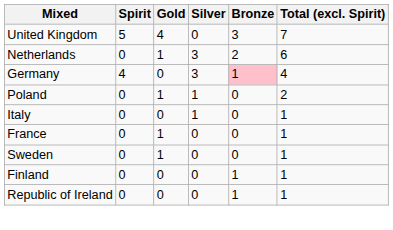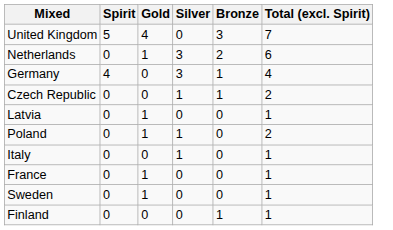 <table class="wikitable sortable">
 <tr>
 <th>Mixed</th>
 <th>Spirit</th>
 <th>Gold</th>
 <th>Silver</th>
 <th>Bronze</th>
 <th>Total (excl. Spirit)</th>
 </tr>
 <tr>
 <td>United Kingdom</td>
 <td>5</td>
 <td>4</td>
 <td>0</td>
 <td>3</td>
 <td>7</td>
 </tr>
 <tr>
 <td>Netherlands</td>
 <td>0</td>
 <td>1</td>
 <td>3</td>
 <td>2</td>
 <td>6</td>
 </tr>
 <tr>
 <td>Germany</td>
 <td>4</td>
 <td>0</td>
 <td>3</td>
-<td style="background: pink;">1</td>
+<td>1</td>
 <td>4</td>
+</tr>
+<tr>
+<td>Czech Republic</td>
+<td>0</td>
+<td>0</td>
+<td>1</td>
+<td>1</td>
+<td>2</td>
+</tr>
+<tr>
+<td>Latvia</td>
+<td>0</td>
+<td>1</td>
+<td>0</td>
+<td>0</td>
+<td>1</td>
 </tr>
 <tr>
 <td>Poland</td>
 <td>0</td>
 <td>1</td>
 <td>1</td>
 <td>0</td>
 <td>2</td>
 </tr>
 <tr>
 <td>Italy</td>
 <td>0</td>
 <td>0</td>
 <td>1</td>
 <td>0</td>
 <td>1</td>
 </tr>
 <tr>
 <td>France</td>
 <td>0</td>
 <td>1</td>
 <td>0</td>
 <td>0</td>
 <td>1</td>
 </tr>
 <tr>
 <td>Sweden</td>
 <td>0</td>
 <td>1</td>
 <td>0</td>
 <td>0</td>
 <td>1</td>
 </tr>
 <tr>
 <td>Finland</td>
 <td>0</td>
 <td>0</td>
 <td>0</td>
 <td>1</td>
 <td>1</td>
 </tr>
-<tr>
-<td>Republic of Ireland</td>
-<td>0</td>
-<td>0</td>
-<td>0</td>
-<td>1</td>
-<td>1</td>
-</tr>
 </table>
